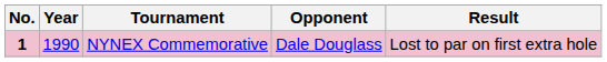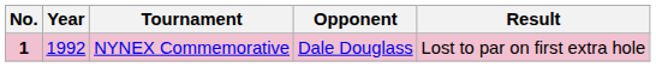 <table class="wikitable" style="font-size:95%;">
 <tr>
 <th>No.</th>
 <th>Year</th>
 <th>Tournament</th>
 <th>Opponent</th>
 <th>Result</th>
 </tr>
 <tr style="background:#F2C1D1;">
 <td align=center><strong>1</strong></td>
-<td><a href='#'>1990</a></td>
+<td><a href='#'>1992</a></td>
 <td><a href='#'>NYNEX Commemorative</a></td>
 <td> <a href='#'>Dale Douglass</a></td>
 <td>Lost to par on first extra hole</td>
 </tr>
 </table>
